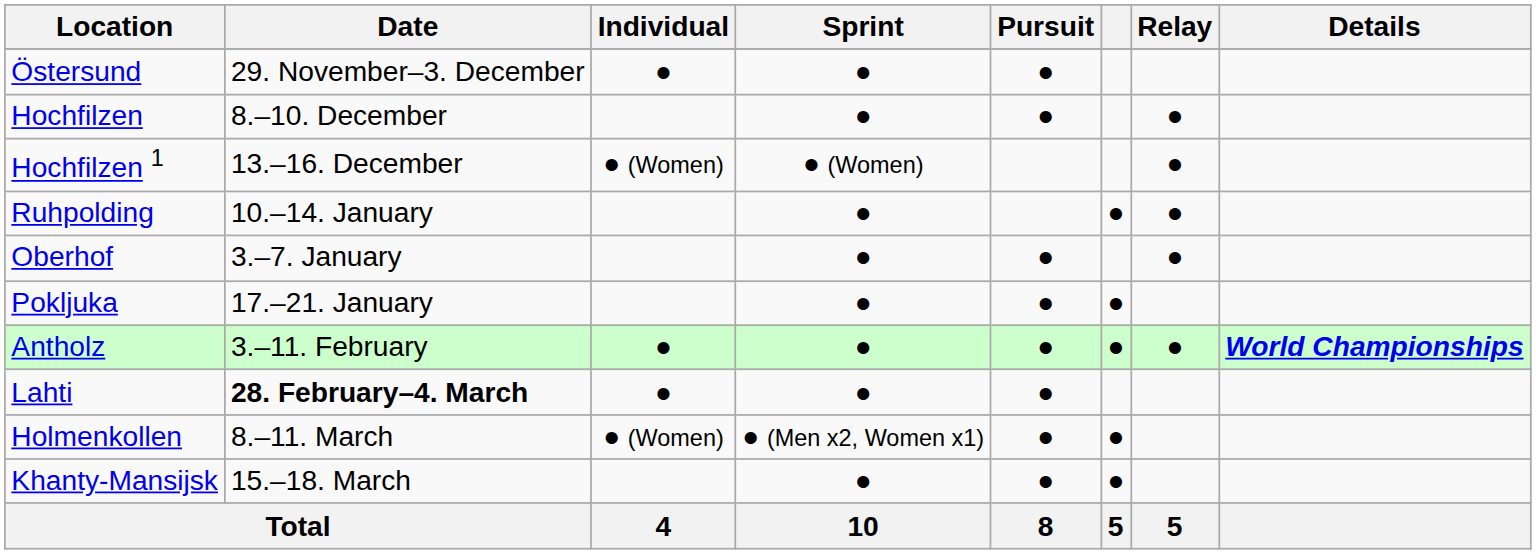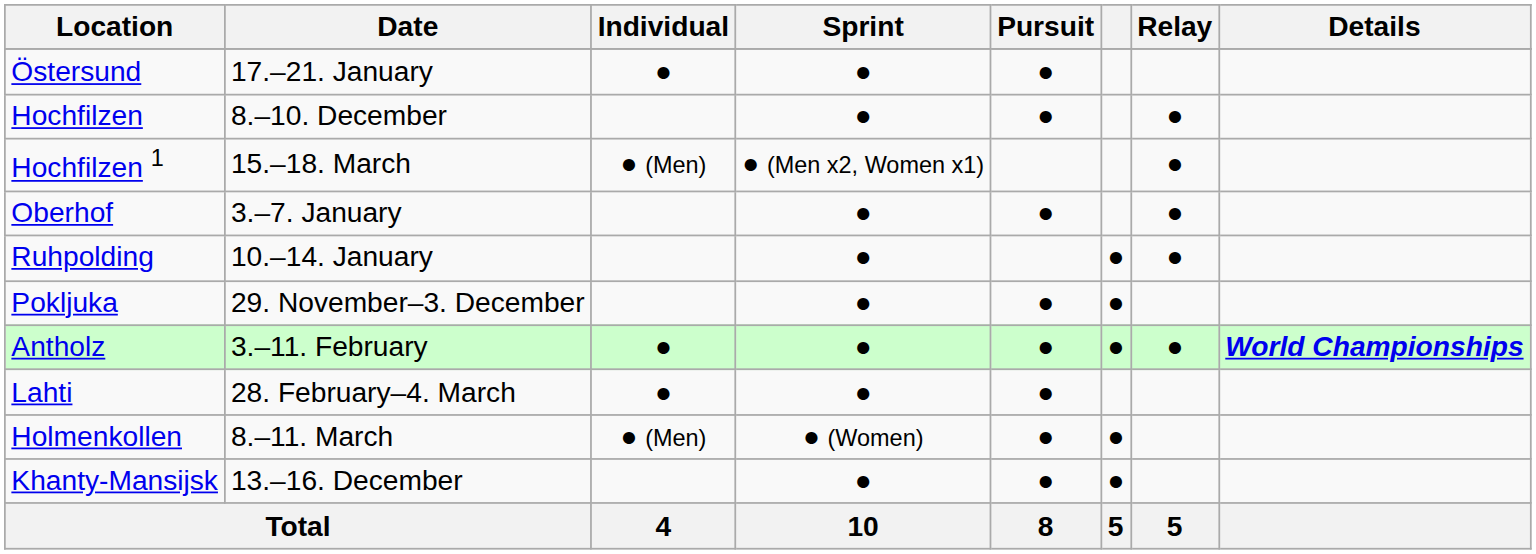 <table class="wikitable" border="1">
 <tr>
 <th>Location</th>
 <th>Date</th>
 <th>Individual</th>
 <th>Sprint</th>
 <th>Pursuit</th>
 <th></th>
 <th>Relay</th>
 <th>Details</th>
 </tr>
 <tr>
 </tr>
 <tr align=center>
 <td align=left> <a href='#'>Östersund</a></td>
-<td align=left>29. November–3. December</td>
+<td align=left>17.–21. January</td>
 <td>●</td>
 <td>●</td>
 <td>●</td>
 <td></td>
 <td></td>
 <td></td>
 </tr>
 <tr align=center>
 <td align=left> <a href='#'>Hochfilzen</a></td>
 <td align=left>8.–10. December</td>
 <td></td>
 <td>●</td>
 <td>●</td>
 <td></td>
 <td>●</td>
 <td></td>
 </tr>
 <tr align=center>
 <td align=left> <a href='#'>Hochfilzen</a> <sup>1</sup></td>
-<td align=left>13.–16. December</td>
-<td>● <small>(Women)</small></td>
-<td>● <small>(Women)</small></td>
+<td align=left>15.–18. March</td>
+<td>● <small>(Men)</small></td>
+<td>● <small>(Men x2, Women x1)</small></td>
 <td></td>
+<td></td>
+<td>●</td>
+<td></td>
+</tr>
+<tr align=center>
+<td align=left> <a href='#'>Oberhof</a></td>
+<td align=left>3.–7. January</td>
+<td></td>
+<td>●</td>
+<td>●</td>
 <td></td>
 <td>●</td>
 <td></td>
 </tr>
 <tr align=center>
 <td align=left> <a href='#'>Ruhpolding</a></td>
 <td align=left>10.–14. January</td>
 <td></td>
 <td>●</td>
 <td></td>
 <td>●</td>
 <td>●</td>
 <td></td>
 </tr>
 <tr align=center>
-<td align=left> <a href='#'>Oberhof</a></td>
-<td align=left>3.–7. January</td>
-<td></td>
-<td>●</td>
-<td>●</td>
-<td></td>
-<td>●</td>
-<td></td>
-</tr>
-<tr align=center>
 <td align=left> <a href='#'>Pokljuka</a></td>
-<td align=left>17.–21. January</td>
+<td align=left>29. November–3. December</td>
 <td></td>
 <td>●</td>
 <td>●</td>
 <td>●</td>
 <td></td>
 <td></td>
 </tr>
 <tr align=center style="background:#ccffcc">
 <td align=left> <a href='#'>Antholz</a></td>
 <td align=left>3.–11. February</td>
 <td>●</td>
 <td>●</td>
 <td>●</td>
 <td>●</td>
 <td>●</td>
 <td align=left><strong><a href='#'><em>World Championships</em></a></strong></td>
 </tr>
 <tr align=center>
 <td align=left> <a href='#'>Lahti</a></td>
-<td align=left><strong>28. February–4. March</strong></td>
+<td align=left>28. February–4. March</td>
 <td>●</td>
 <td>●</td>
 <td>●</td>
 <td></td>
 <td></td>
 <td></td>
 </tr>
 <tr align=center>
 <td align=left> <a href='#'>Holmenkollen</a></td>
 <td align=left>8.–11. March</td>
+<td>● <small>(Men)</small></td>
 <td>● <small>(Women)</small></td>
-<td>● <small>(Men x2, Women x1)</small></td>
 <td>●</td>
 <td>●</td>
 <td></td>
 <td></td>
 </tr>
 <tr align=center>
 <td align=left> <a href='#'>Khanty-Mansijsk</a></td>
-<td align=left>15.–18. March</td>
+<td align=left>13.–16. December</td>
 <td></td>
 <td>●</td>
 <td>●</td>
 <td>●</td>
 <td></td>
 <td></td>
 </tr>
 <tr align=center>
 <th colspan=2>Total</th>
 <th>4</th>
 <th>10</th>
 <th>8</th>
 <th>5</th>
 <th>5</th>
 <th></th>
 </tr>
 </table>
